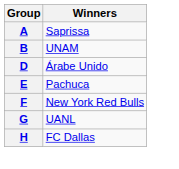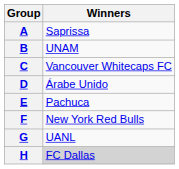 <table class=wikitable>
 <tr>
 <th>Group</th>
 <th>Winners</th>
 </tr>
 <tr>
 <th><a href='#'>A</a></th>
 <td> <a href='#'>Saprissa</a></td>
 </tr>
 <tr>
 <th><a href='#'>B</a></th>
 <td> <a href='#'>UNAM</a></td>
+</tr>
+<tr>
+<th><a href='#'>C</a></th>
+<td> <a href='#'>Vancouver Whitecaps FC</a></td>
 </tr>
 <tr>
 <th><a href='#'>D</a></th>
 <td> <a href='#'>Árabe Unido</a></td>
 </tr>
 <tr>
 <th><a href='#'>E</a></th>
 <td> <a href='#'>Pachuca</a></td>
 </tr>
 <tr>
 <th><a href='#'>F</a></th>
 <td> <a href='#'>New York Red Bulls</a></td>
 </tr>
 <tr>
 <th><a href='#'>G</a></th>
 <td> <a href='#'>UANL</a></td>
 </tr>
 <tr>
 <th><a href='#'>H</a></th>
-<td> <a href='#'>FC Dallas</a></td>
+<td style="background: lightgrey;"> <a href='#'>FC Dallas</a></td>
 </tr>
 </table>
